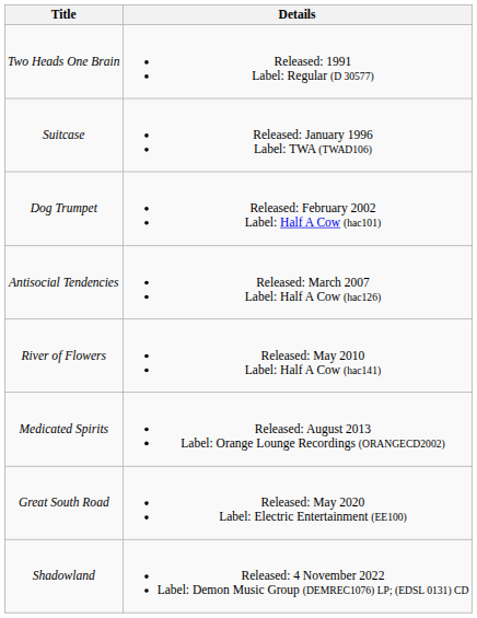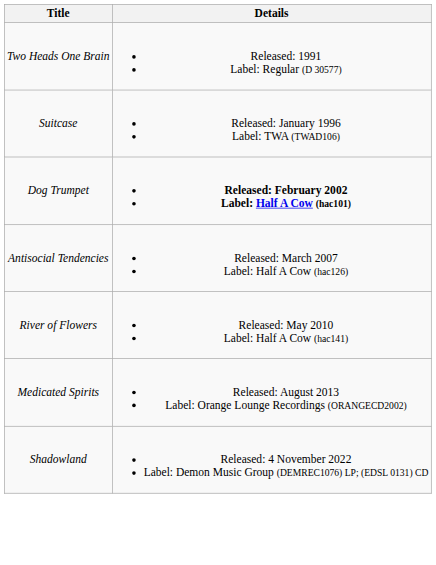 <table class="wikitable plainrowheaders" style="text-align:center;">
 <tr>
 <th>Title</th>
 <th>Details</th>
 </tr>
 <tr>
 <td><em>Two Heads One Brain</em></td>
 <td><br><ul><li>Released: 1991</li><li>Label: Regular <small>(D 30577)</small></li></ul></td>
 </tr>
 <tr>
 <td><em>Suitcase</em></td>
 <td><br><ul><li>Released: January 1996</li><li>Label: TWA <small>(TWAD106)</small></li></ul></td>
 </tr>
 <tr>
 <td><em>Dog Trumpet</em></td>
-<td><br><ul><li>Released: February 2002</li><li>Label: <a href='#'>Half A Cow</a> <small>(hac101)</small></li></ul></td>
+<td><strong><br><ul><li>Released: February 2002</li><li>Label: <a href='#'>Half A Cow</a> <small>(hac101)</small></li></ul></strong></td>
 </tr>
 <tr>
 <td><em>Antisocial Tendencies</em></td>
 <td><br><ul><li>Released: March 2007</li><li>Label: Half A Cow <small>(hac126)</small></li></ul></td>
 </tr>
 <tr>
 <td><em>River of Flowers</em></td>
 <td><br><ul><li>Released: May 2010</li><li>Label: Half A Cow <small>(hac141)</small></li></ul></td>
 </tr>
 <tr>
 <td><em>Medicated Spirits</em></td>
 <td><br><ul><li>Released: August 2013</li><li>Label: Orange Lounge Recordings <small>(ORANGECD2002)</small></li></ul></td>
 </tr>
 <tr>
-<td><em>Great South Road</em></td>
-<td><br><ul><li>Released: May 2020</li><li>Label: Electric Entertainment <small>(EE100)</small></li></ul></td>
-</tr>
-<tr>
 <td><em>Shadowland</em></td>
 <td><br><ul><li>Released: 4 November 2022</li><li>Label: Demon Music Group <small>(DEMREC1076) LP; (EDSL 0131) CD</small></li></ul></td>
 </tr>
 </table>
